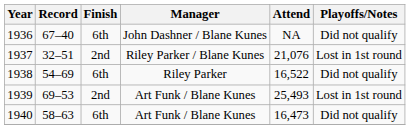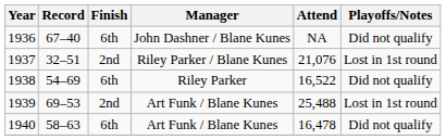 <table class="wikitable" style="text-align:center">
 <tr>
 <th>Year</th>
 <th>Record</th>
 <th>Finish</th>
 <th>Manager</th>
 <th>Attend</th>
 <th>Playoffs/Notes</th>
 </tr>
 <tr>
 <td>1936</td>
 <td>67–40</td>
 <td>6th</td>
 <td>John Dashner / Blane Kunes</td>
 <td>NA</td>
 <td>Did not qualify</td>
 </tr>
 <tr>
 <td>1937</td>
 <td>32–51</td>
 <td>2nd</td>
 <td>Riley Parker / Blane Kunes</td>
 <td>21,076</td>
 <td>Lost in 1st round</td>
 </tr>
 <tr>
 <td>1938</td>
 <td>54–69</td>
 <td>6th</td>
 <td>Riley Parker</td>
 <td>16,522</td>
 <td>Did not qualify</td>
 </tr>
 <tr>
 <td>1939</td>
 <td>69–53</td>
 <td>2nd</td>
 <td>Art Funk / Blane Kunes</td>
-<td>25,493</td>
+<td>25,488</td>
 <td>Lost in 1st round</td>
 </tr>
 <tr>
 <td>1940</td>
 <td>58–63</td>
 <td>6th</td>
 <td>Art Funk / Blane Kunes</td>
-<td>16,473</td>
+<td>16,478</td>
 <td>Did not qualify</td>
 </tr>
 <tr>
 </tr>
 </table>
